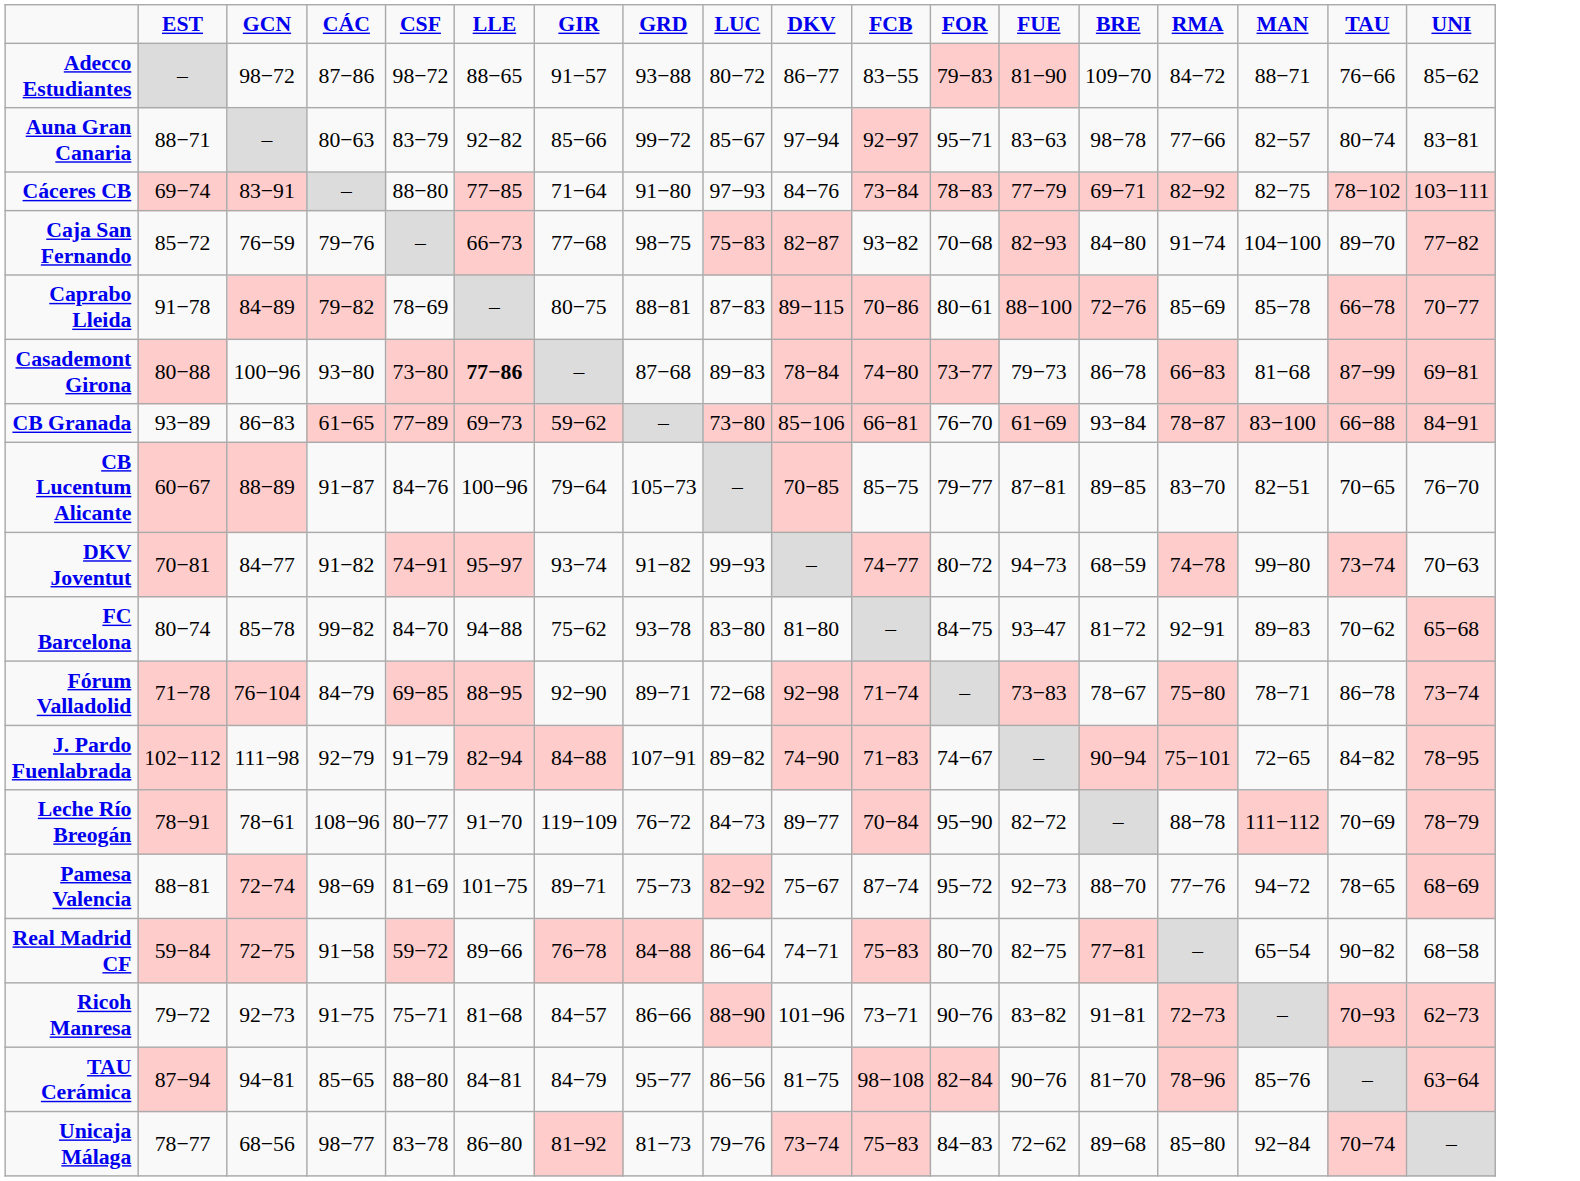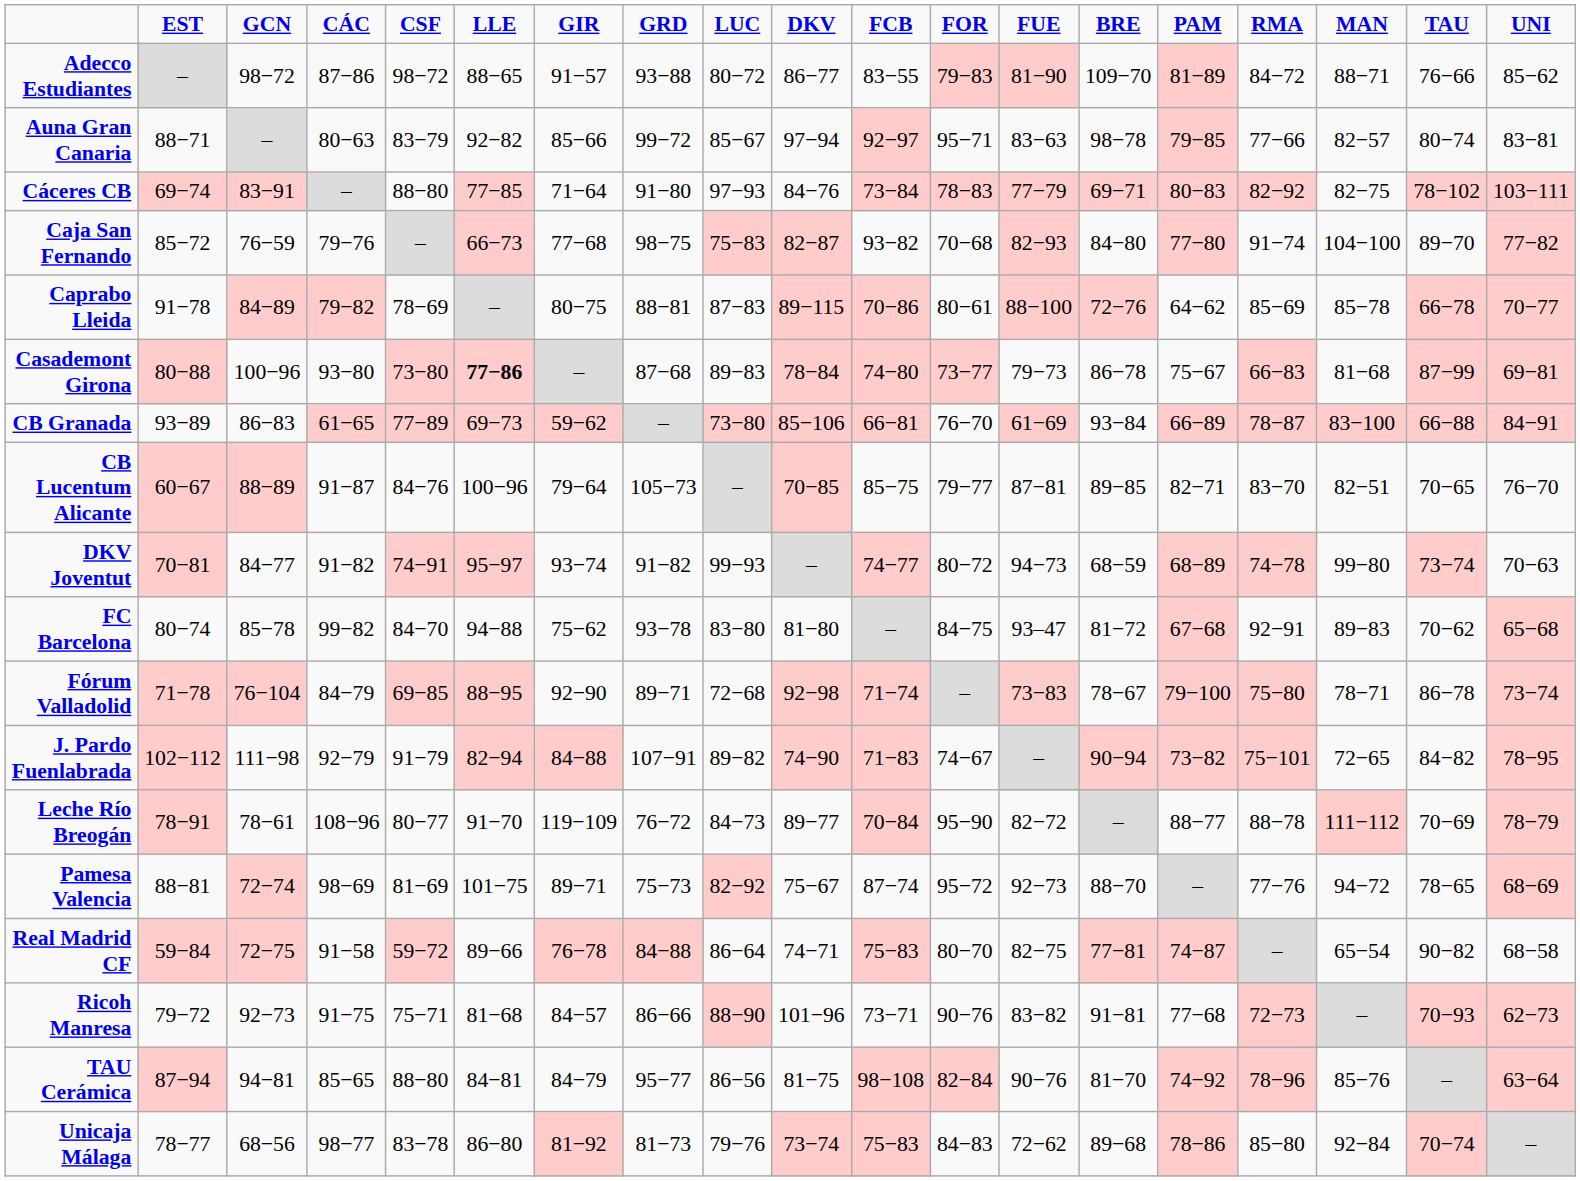 <table border="2" cellpadding="4" cellspacing="0" style="margin: 0.5em 0.5em 0.5em 1em; padding: 0.5em; background: #f9f9f9; border: 1px #aaa solid; border-collapse: collapse; font-size: 95%;">
 <tr>
 <td></td>
 <th><a href='#'>EST</a></th>
 <th><a href='#'>GCN</a></th>
 <th><a href='#'>CÁC</a></th>
 <th><a href='#'>CSF</a></th>
 <th><a href='#'>LLE</a></th>
 <th><a href='#'>GIR</a></th>
 <th><a href='#'>GRD</a></th>
 <th><a href='#'>LUC</a></th>
 <th><a href='#'>DKV</a></th>
 <th><a href='#'>FCB</a></th>
 <th><a href='#'>FOR</a></th>
 <th><a href='#'>FUE</a></th>
 <th><a href='#'>BRE</a></th>
+<th><a href='#'>PAM</a></th>
 <th><a href='#'>RMA</a></th>
 <th><a href='#'>MAN</a></th>
 <th><a href='#'>TAU</a></th>
 <th><a href='#'>UNI</a></th>
 </tr>
 <tr align=center>
 <th align=right><a href='#'>Adecco Estudiantes</a></th>
 <td bgcolor=DCDCDC>–</td>
 <td>98−72</td>
 <td>87−86</td>
 <td>98−72</td>
 <td>88−65</td>
 <td>91−57</td>
 <td>93−88</td>
 <td>80−72</td>
 <td>86−77</td>
 <td>83−55</td>
 <td bgcolor=#ffcccc>79−83</td>
 <td bgcolor=#ffcccc>81−90</td>
 <td>109−70</td>
+<td bgcolor=#ffcccc>81−89</td>
 <td>84−72</td>
 <td>88−71</td>
 <td>76−66</td>
 <td>85−62</td>
 </tr>
 <tr align=center>
 <th align=right><a href='#'>Auna Gran Canaria</a></th>
 <td>88−71</td>
 <td bgcolor=DCDCDC>–</td>
 <td>80−63</td>
 <td>83−79</td>
 <td>92−82</td>
 <td>85−66</td>
 <td>99−72</td>
 <td>85−67</td>
 <td>97−94</td>
 <td bgcolor=#ffcccc>92−97</td>
 <td>95−71</td>
 <td>83−63</td>
 <td>98−78</td>
+<td bgcolor=#ffcccc>79−85</td>
 <td>77−66</td>
 <td>82−57</td>
 <td>80−74</td>
 <td>83−81</td>
 </tr>
 <tr align=center>
 <th align=right><a href='#'>Cáceres CB</a></th>
 <td bgcolor=#ffcccc>69−74</td>
 <td bgcolor=#ffcccc>83−91</td>
 <td bgcolor=DCDCDC>–</td>
 <td>88−80</td>
 <td bgcolor=#ffcccc>77−85</td>
 <td>71−64</td>
 <td>91−80</td>
 <td>97−93</td>
 <td>84−76</td>
 <td bgcolor=#ffcccc>73−84</td>
 <td bgcolor=#ffcccc>78−83</td>
 <td bgcolor=#ffcccc>77−79</td>
 <td bgcolor=#ffcccc>69−71</td>
+<td bgcolor=#ffcccc>80−83</td>
 <td bgcolor=#ffcccc>82−92</td>
 <td>82−75</td>
 <td bgcolor=#ffcccc>78−102</td>
 <td bgcolor=#ffcccc>103−111</td>
 </tr>
 <tr align=center>
 <th align=right><a href='#'>Caja San Fernando</a></th>
 <td>85−72</td>
 <td>76−59</td>
 <td>79−76</td>
 <td bgcolor=DCDCDC>–</td>
 <td bgcolor=#ffcccc>66−73</td>
 <td>77−68</td>
 <td>98−75</td>
 <td bgcolor=#ffcccc>75−83</td>
 <td bgcolor=#ffcccc>82−87</td>
 <td>93−82</td>
 <td>70−68</td>
 <td bgcolor=#ffcccc>82−93</td>
 <td>84−80</td>
+<td bgcolor=#ffcccc>77−80</td>
 <td>91−74</td>
 <td>104−100</td>
 <td>89−70</td>
 <td bgcolor=#ffcccc>77−82</td>
 </tr>
 <tr align=center>
 <th align=right><a href='#'>Caprabo Lleida</a></th>
 <td>91−78</td>
 <td bgcolor=#ffcccc>84−89</td>
 <td bgcolor=#ffcccc>79−82</td>
 <td>78−69</td>
 <td bgcolor=DCDCDC>–</td>
 <td>80−75</td>
 <td>88−81</td>
 <td>87−83</td>
 <td bgcolor=#ffcccc>89−115</td>
 <td bgcolor=#ffcccc>70−86</td>
 <td>80−61</td>
 <td bgcolor=#ffcccc>88−100</td>
 <td bgcolor=#ffcccc>72−76</td>
+<td>64−62</td>
 <td>85−69</td>
 <td>85−78</td>
 <td bgcolor=#ffcccc>66−78</td>
 <td bgcolor=#ffcccc>70−77</td>
 </tr>
 <tr align=center>
 <th align=right><a href='#'>Casademont Girona</a></th>
 <td bgcolor=#ffcccc>80−88</td>
 <td>100−96</td>
 <td>93−80</td>
 <td bgcolor=#ffcccc>73−80</td>
 <td bgcolor=#ffcccc><strong>77−86</strong></td>
 <td bgcolor=DCDCDC>–</td>
 <td>87−68</td>
 <td>89−83</td>
 <td bgcolor=#ffcccc>78−84</td>
 <td bgcolor=#ffcccc>74−80</td>
 <td bgcolor=#ffcccc>73−77</td>
 <td>79−73</td>
 <td>86−78</td>
+<td>75−67</td>
 <td bgcolor=#ffcccc>66−83</td>
 <td>81−68</td>
 <td bgcolor=#ffcccc>87−99</td>
 <td bgcolor=#ffcccc>69−81</td>
 </tr>
 <tr align=center>
 <th align=right><a href='#'>CB Granada</a></th>
 <td>93−89</td>
 <td>86−83</td>
 <td bgcolor=#ffcccc>61−65</td>
 <td bgcolor=#ffcccc>77−89</td>
 <td bgcolor=#ffcccc>69−73</td>
 <td bgcolor=#ffcccc>59−62</td>
 <td bgcolor=DCDCDC>–</td>
 <td bgcolor=#ffcccc>73−80</td>
 <td bgcolor=#ffcccc>85−106</td>
 <td bgcolor=#ffcccc>66−81</td>
 <td>76−70</td>
 <td bgcolor=#ffcccc>61−69</td>
 <td>93−84</td>
+<td bgcolor=#ffcccc>66−89</td>
 <td bgcolor=#ffcccc>78−87</td>
 <td bgcolor=#ffcccc>83−100</td>
 <td bgcolor=#ffcccc>66−88</td>
 <td bgcolor=#ffcccc>84−91</td>
 </tr>
 <tr align=center>
 <th align=right><a href='#'>CB Lucentum Alicante</a></th>
 <td bgcolor=#ffcccc>60−67</td>
 <td bgcolor=#ffcccc>88−89</td>
 <td>91−87</td>
 <td>84−76</td>
 <td>100−96</td>
 <td>79−64</td>
 <td>105−73</td>
 <td bgcolor=DCDCDC>–</td>
 <td bgcolor=#ffcccc>70−85</td>
 <td>85−75</td>
 <td>79−77</td>
 <td>87−81</td>
 <td>89−85</td>
+<td>82−71</td>
 <td>83−70</td>
 <td>82−51</td>
 <td>70−65</td>
 <td>76−70</td>
 </tr>
 <tr align=center>
 <th align=right><a href='#'>DKV Joventut</a></th>
 <td bgcolor=#ffcccc>70−81</td>
 <td>84−77</td>
 <td>91−82</td>
 <td bgcolor=#ffcccc>74−91</td>
 <td bgcolor=#ffcccc>95−97</td>
 <td>93−74</td>
 <td>91−82</td>
 <td>99−93</td>
 <td bgcolor=DCDCDC>–</td>
 <td bgcolor=#ffcccc>74−77</td>
 <td>80−72</td>
 <td>94−73</td>
 <td>68−59</td>
+<td bgcolor=#ffcccc>68−89</td>
 <td bgcolor=#ffcccc>74−78</td>
 <td>99−80</td>
 <td bgcolor=#ffcccc>73−74</td>
 <td>70−63</td>
 </tr>
 <tr align=center>
 <th align=right><a href='#'>FC Barcelona</a></th>
 <td>80−74</td>
 <td>85−78</td>
 <td>99−82</td>
 <td>84−70</td>
 <td>94−88</td>
 <td>75−62</td>
 <td>93−78</td>
 <td>83−80</td>
 <td>81−80</td>
 <td bgcolor=DCDCDC>–</td>
 <td>84−75</td>
 <td>93–47</td>
 <td>81−72</td>
+<td bgcolor=#ffcccc>67−68</td>
 <td>92−91</td>
 <td>89−83</td>
 <td>70−62</td>
 <td bgcolor=#ffcccc>65−68</td>
 </tr>
 <tr align=center>
 <th align=right><a href='#'>Fórum Valladolid</a></th>
 <td bgcolor=#ffcccc>71−78</td>
 <td bgcolor=#ffcccc>76−104</td>
 <td>84−79</td>
 <td bgcolor=#ffcccc>69−85</td>
 <td bgcolor=#ffcccc>88−95</td>
 <td>92−90</td>
 <td>89−71</td>
 <td>72−68</td>
 <td bgcolor=#ffcccc>92−98</td>
 <td bgcolor=#ffcccc>71−74</td>
 <td bgcolor=DCDCDC>–</td>
 <td bgcolor=#ffcccc>73−83</td>
 <td>78−67</td>
+<td bgcolor=#ffcccc>79−100</td>
 <td bgcolor=#ffcccc>75−80</td>
 <td>78−71</td>
 <td>86−78</td>
 <td bgcolor=#ffcccc>73−74</td>
 </tr>
 <tr align=center>
 <th align=right><a href='#'>J. Pardo Fuenlabrada</a></th>
 <td bgcolor=#ffcccc>102−112</td>
 <td>111−98</td>
 <td>92−79</td>
 <td>91−79</td>
 <td bgcolor=#ffcccc>82−94</td>
 <td bgcolor=#ffcccc>84−88</td>
 <td>107−91</td>
 <td>89−82</td>
 <td bgcolor=#ffcccc>74−90</td>
 <td bgcolor=#ffcccc>71−83</td>
 <td>74−67</td>
 <td bgcolor=DCDCDC>–</td>
 <td bgcolor=#ffcccc>90−94</td>
+<td bgcolor=#ffcccc>73−82</td>
 <td bgcolor=#ffcccc>75−101</td>
 <td>72−65</td>
 <td>84−82</td>
 <td bgcolor=#ffcccc>78−95</td>
 </tr>
 <tr align=center>
 <th align=right><a href='#'>Leche Río Breogán</a></th>
 <td bgcolor=#ffcccc>78−91</td>
 <td>78−61</td>
 <td>108−96</td>
 <td>80−77</td>
 <td>91−70</td>
 <td>119−109</td>
 <td>76−72</td>
 <td>84−73</td>
 <td>89−77</td>
 <td bgcolor=#ffcccc>70−84</td>
 <td>95−90</td>
 <td>82−72</td>
 <td bgcolor=DCDCDC>–</td>
+<td>88−77</td>
 <td>88−78</td>
 <td bgcolor=#ffcccc>111−112</td>
 <td>70−69</td>
 <td bgcolor=#ffcccc>78−79</td>
 </tr>
 <tr align=center>
 <th align=right><a href='#'>Pamesa Valencia</a></th>
 <td>88−81</td>
 <td bgcolor=#ffcccc>72−74</td>
 <td>98−69</td>
 <td>81−69</td>
 <td>101−75</td>
 <td>89−71</td>
 <td>75−73</td>
 <td bgcolor=#ffcccc>82−92</td>
 <td>75−67</td>
 <td>87−74</td>
 <td>95−72</td>
 <td>92−73</td>
 <td>88−70</td>
+<td bgcolor=DCDCDC>–</td>
 <td>77−76</td>
 <td>94−72</td>
 <td>78−65</td>
 <td bgcolor=#ffcccc>68−69</td>
 </tr>
 <tr align=center>
 <th align=right><a href='#'>Real Madrid CF</a></th>
 <td bgcolor=#ffcccc>59−84</td>
 <td bgcolor=#ffcccc>72−75</td>
 <td>91−58</td>
 <td bgcolor=#ffcccc>59−72</td>
 <td>89−66</td>
 <td bgcolor=#ffcccc>76−78</td>
 <td bgcolor=#ffcccc>84−88</td>
 <td>86−64</td>
 <td>74−71</td>
 <td bgcolor=#ffcccc>75−83</td>
 <td>80−70</td>
 <td>82−75</td>
 <td bgcolor=#ffcccc>77−81</td>
+<td bgcolor=#ffcccc>74−87</td>
 <td bgcolor=DCDCDC>–</td>
 <td>65−54</td>
 <td>90−82</td>
 <td>68−58</td>
 </tr>
 <tr align=center>
 <th align=right><a href='#'>Ricoh Manresa</a></th>
 <td>79−72</td>
 <td>92−73</td>
 <td>91−75</td>
 <td>75−71</td>
 <td>81−68</td>
 <td>84−57</td>
 <td>86−66</td>
 <td bgcolor=#ffcccc>88−90</td>
 <td>101−96</td>
 <td>73−71</td>
 <td>90−76</td>
 <td>83−82</td>
 <td>91−81</td>
+<td>77−68</td>
 <td bgcolor=#ffcccc>72−73</td>
 <td bgcolor=DCDCDC>–</td>
 <td bgcolor=#ffcccc>70−93</td>
 <td bgcolor=#ffcccc>62−73</td>
 </tr>
 <tr align=center>
 <th align=right><a href='#'>TAU Cerámica</a></th>
 <td bgcolor=#ffcccc>87−94</td>
 <td>94−81</td>
 <td>85−65</td>
 <td>88−80</td>
 <td>84−81</td>
 <td>84−79</td>
 <td>95−77</td>
 <td>86−56</td>
 <td>81−75</td>
 <td bgcolor=#ffcccc>98−108</td>
 <td bgcolor=#ffcccc>82−84</td>
 <td>90−76</td>
 <td>81−70</td>
+<td bgcolor=#ffcccc>74−92</td>
 <td bgcolor=#ffcccc>78−96</td>
 <td>85−76</td>
 <td bgcolor=DCDCDC>–</td>
 <td bgcolor=#ffcccc>63−64</td>
 </tr>
 <tr align=center>
 <th align=right><a href='#'>Unicaja Málaga</a></th>
 <td>78−77</td>
 <td>68−56</td>
 <td>98−77</td>
 <td>83−78</td>
 <td>86−80</td>
 <td bgcolor=#ffcccc>81−92</td>
 <td>81−73</td>
 <td>79−76</td>
 <td bgcolor=#ffcccc>73−74</td>
 <td bgcolor=#ffcccc>75−83</td>
 <td>84−83</td>
 <td>72−62</td>
 <td>89−68</td>
+<td bgcolor=#ffcccc>78−86</td>
 <td>85−80</td>
 <td>92−84</td>
 <td bgcolor=#ffcccc>70−74</td>
 <td bgcolor=DCDCDC>–</td>
 </tr>
 </table>
